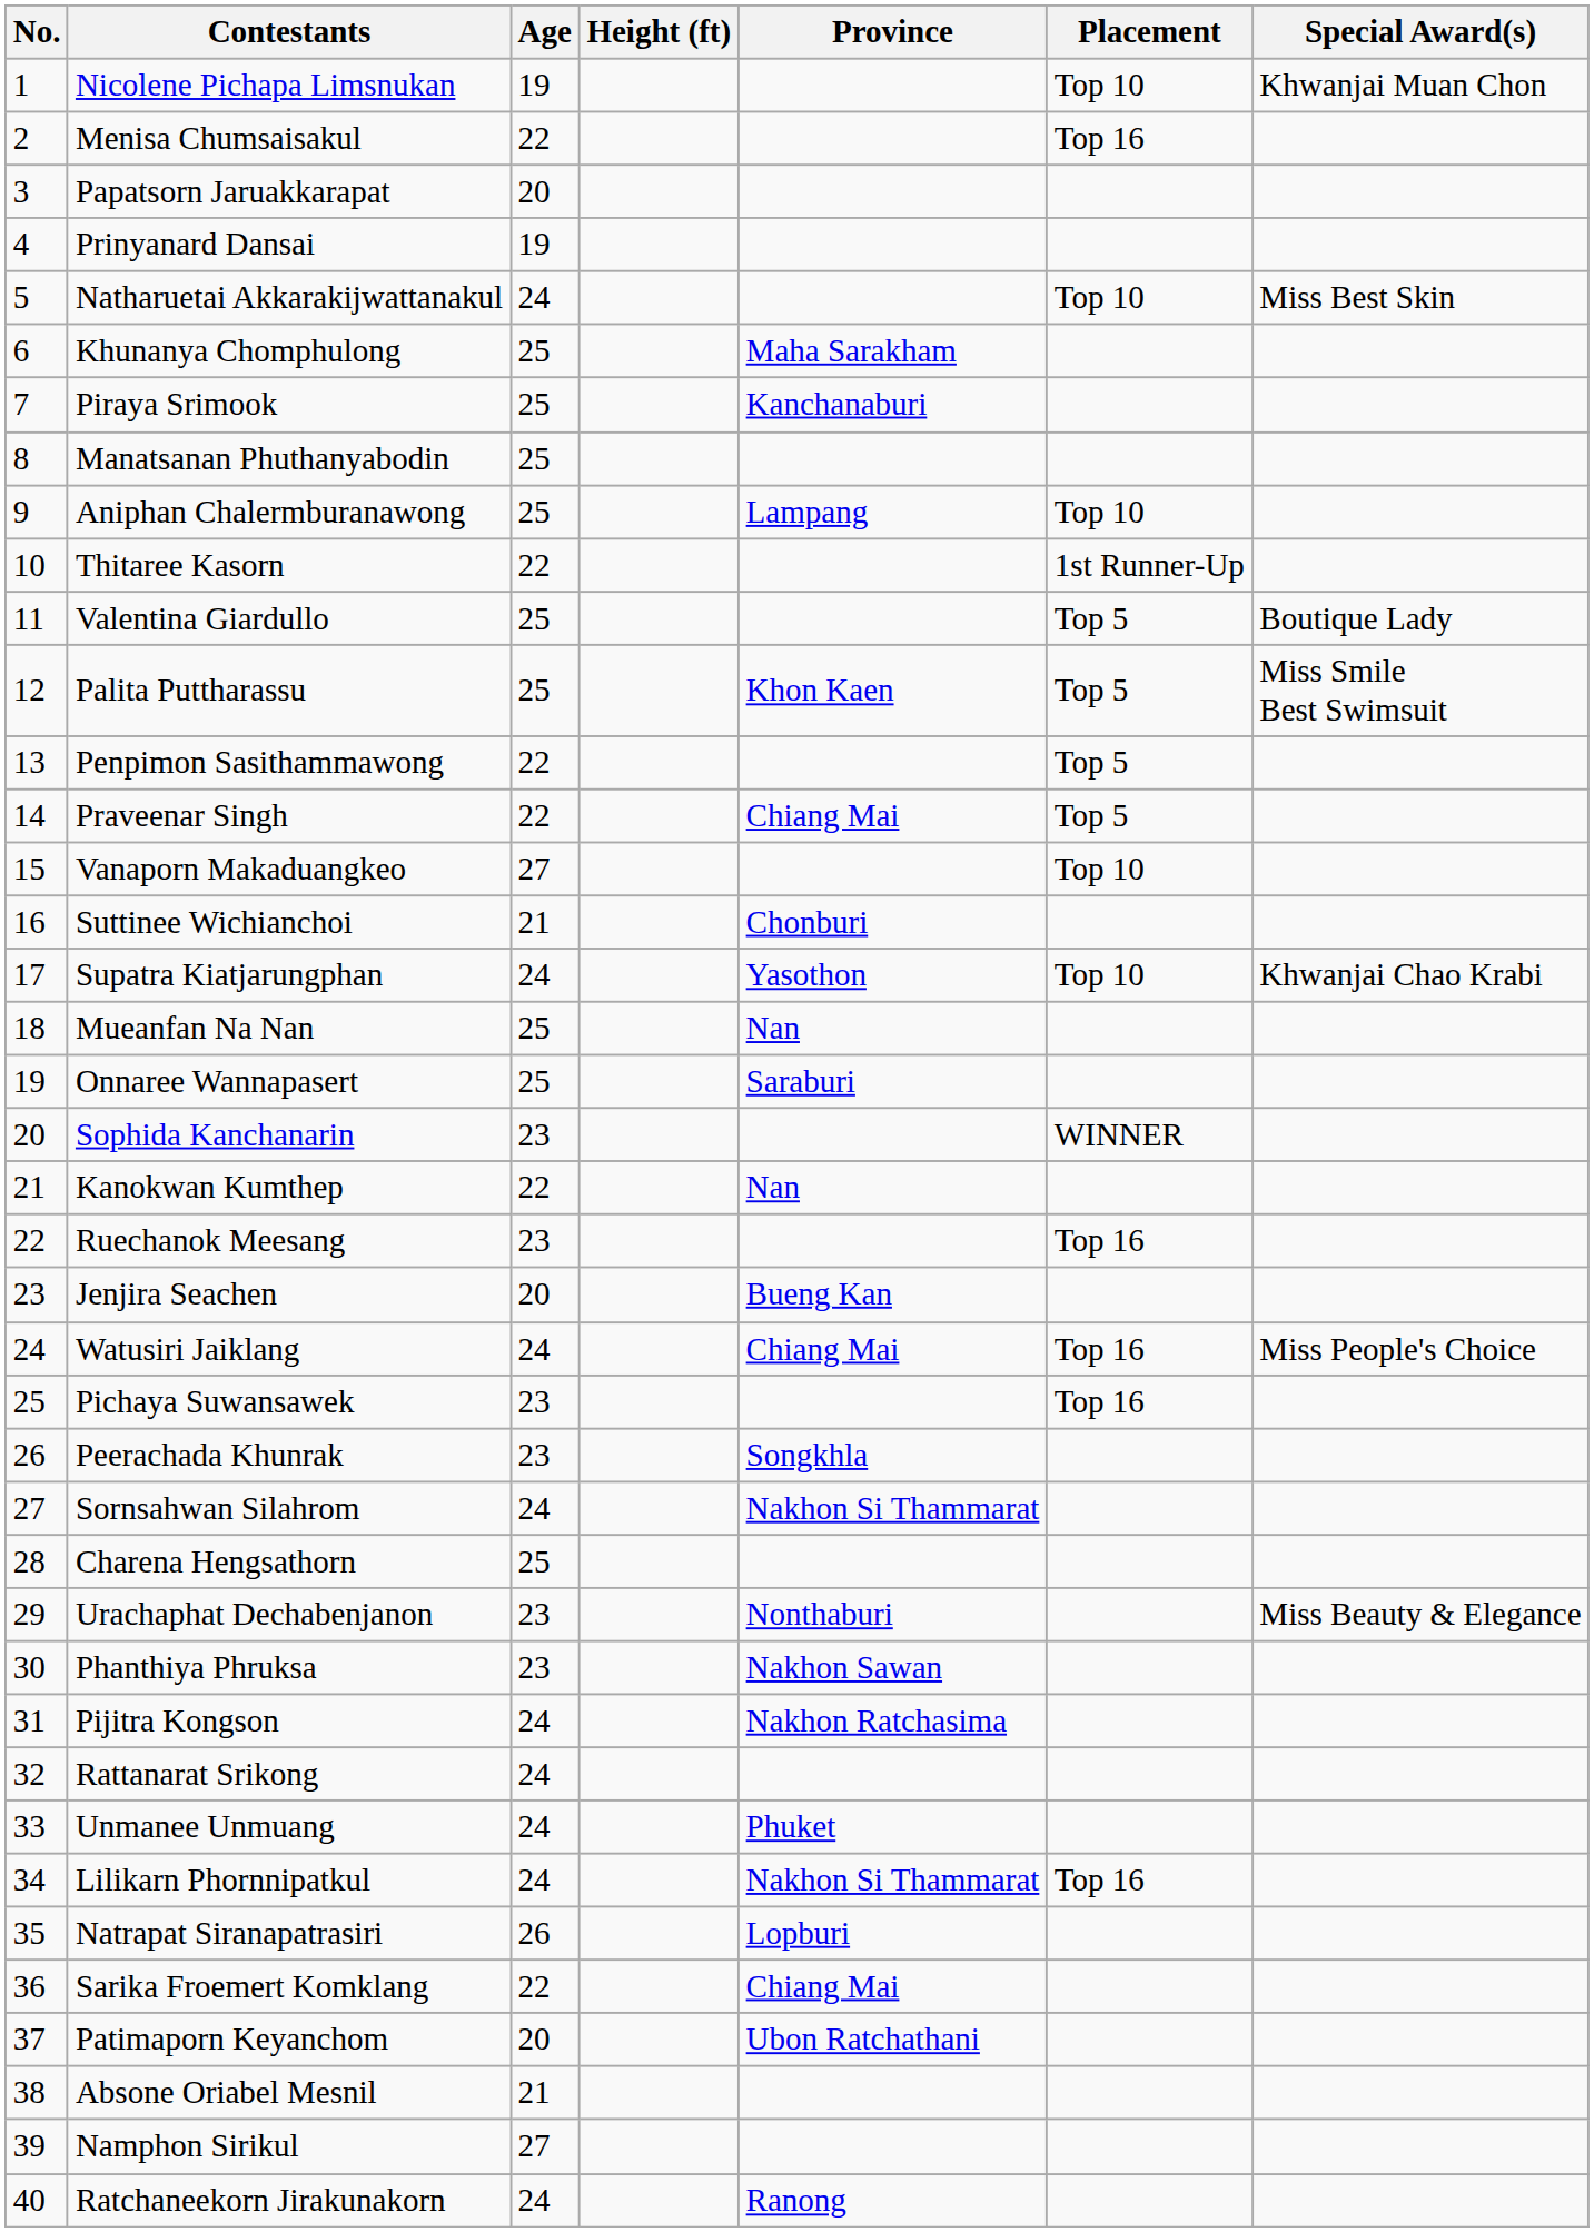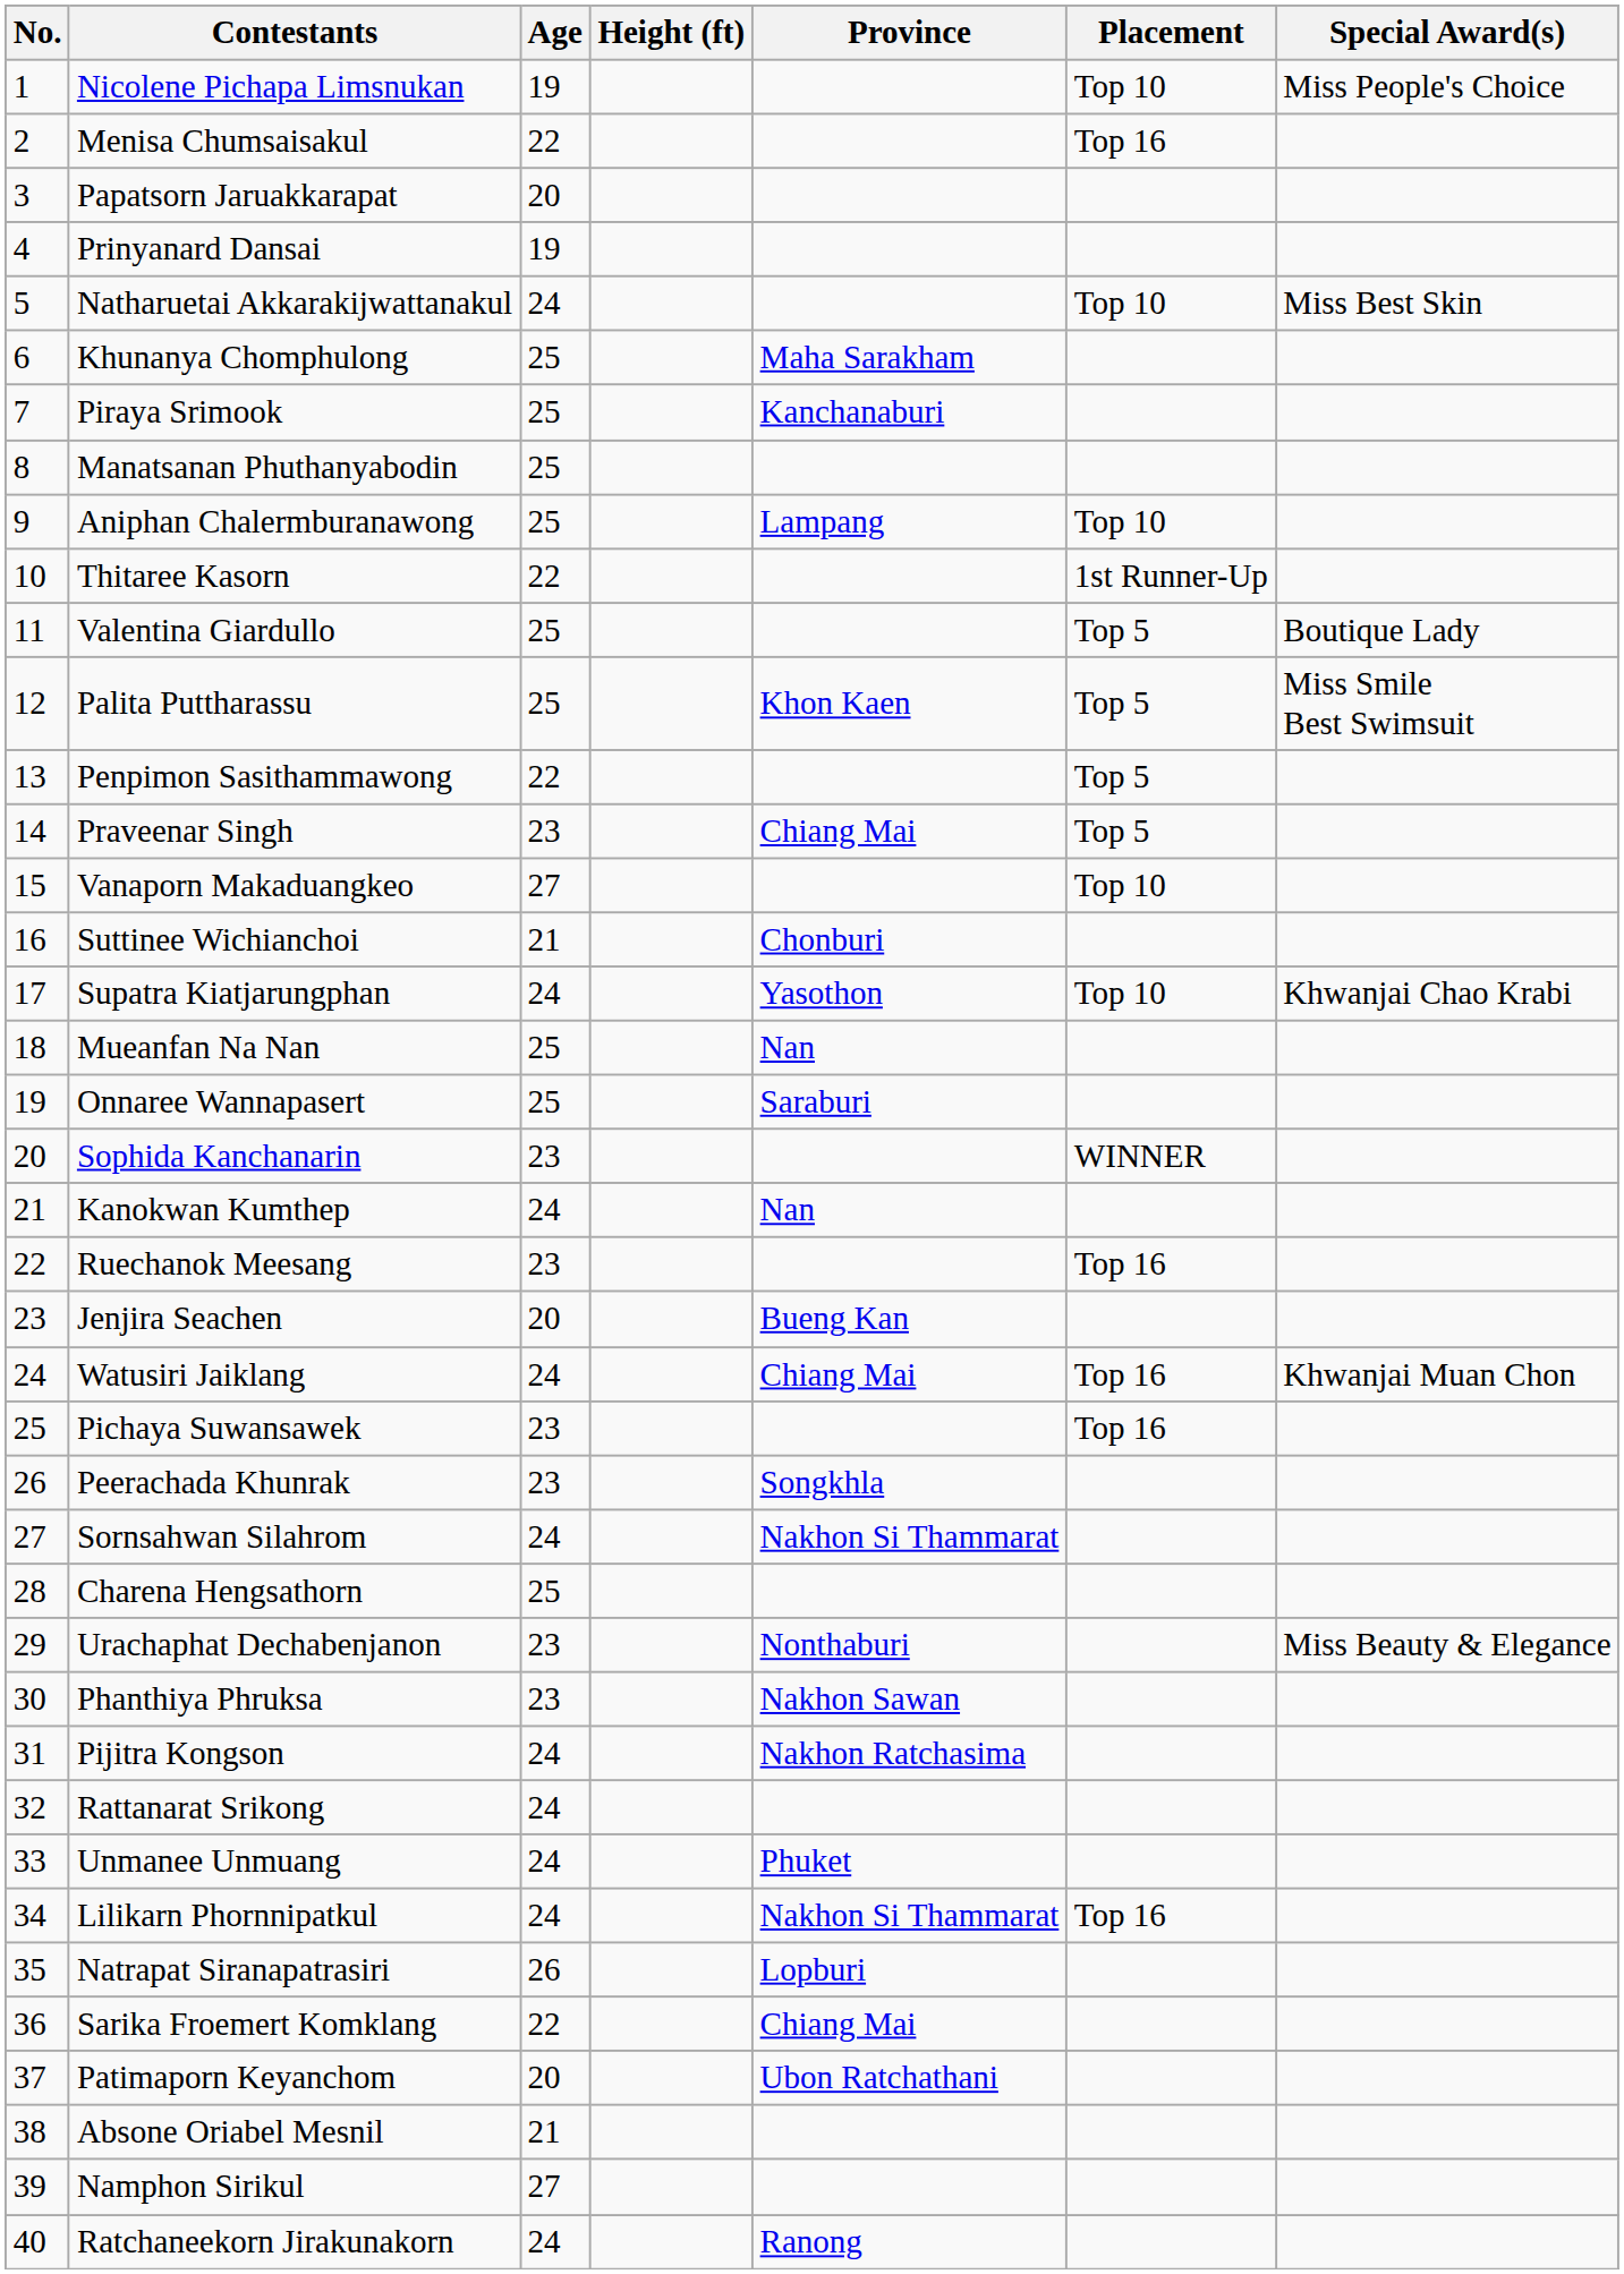 <table class="wikitable sortable" style="font-size: 95%;">
 <tr>
 <th>No.</th>
 <th>Contestants</th>
 <th>Age</th>
 <th>Height (ft)</th>
 <th>Province</th>
 <th>Placement</th>
 <th>Special Award(s)</th>
 </tr>
 <tr>
 <td>1</td>
 <td><a href='#'>Nicolene Pichapa Limsnukan</a></td>
 <td>19</td>
 <td></td>
 <td></td>
 <td>Top 10</td>
-<td>Khwanjai Muan Chon</td>
+<td>Miss People's Choice</td>
 </tr>
 <tr>
 <td>2</td>
 <td>Menisa Chumsaisakul</td>
 <td>22</td>
 <td></td>
 <td></td>
 <td>Top 16</td>
 <td></td>
 </tr>
 <tr>
 <td>3</td>
 <td>Papatsorn Jaruakkarapat</td>
 <td>20</td>
 <td></td>
 <td></td>
 <td></td>
 <td></td>
 </tr>
 <tr>
 <td>4</td>
 <td>Prinyanard Dansai</td>
 <td>19</td>
 <td></td>
 <td></td>
 <td></td>
 <td></td>
 </tr>
 <tr>
 <td>5</td>
 <td>Natharuetai Akkarakijwattanakul</td>
 <td>24</td>
 <td></td>
 <td></td>
 <td>Top 10</td>
 <td>Miss Best Skin</td>
 </tr>
 <tr>
 <td>6</td>
 <td>Khunanya Chomphulong</td>
 <td>25</td>
 <td></td>
 <td><a href='#'>Maha Sarakham</a></td>
 <td></td>
 <td></td>
 </tr>
 <tr>
 <td>7</td>
 <td>Piraya Srimook</td>
 <td>25</td>
 <td></td>
 <td> <a href='#'>Kanchanaburi</a></td>
 <td></td>
 <td></td>
 </tr>
 <tr>
 <td>8</td>
 <td>Manatsanan Phuthanyabodin</td>
 <td>25</td>
 <td></td>
 <td></td>
 <td></td>
 <td></td>
 </tr>
 <tr>
 <td>9</td>
 <td>Aniphan Chalermburanawong</td>
 <td>25</td>
 <td></td>
 <td><a href='#'>Lampang</a></td>
 <td>Top 10</td>
 <td></td>
 </tr>
 <tr>
 <td>10</td>
 <td>Thitaree Kasorn</td>
 <td>22</td>
 <td></td>
 <td></td>
 <td>1st Runner-Up</td>
 <td></td>
 </tr>
 <tr>
 <td>11</td>
 <td>Valentina Giardullo</td>
 <td>25</td>
 <td></td>
 <td></td>
 <td>Top 5</td>
 <td>Boutique Lady</td>
 </tr>
 <tr>
 <td>12</td>
 <td>Palita Puttharassu</td>
 <td>25</td>
 <td></td>
 <td><a href='#'>Khon Kaen</a></td>
 <td>Top 5</td>
 <td>Miss Smile<br>Best Swimsuit</td>
 </tr>
 <tr>
 <td>13</td>
 <td>Penpimon Sasithammawong</td>
 <td>22</td>
 <td></td>
 <td></td>
 <td>Top 5</td>
 <td></td>
 </tr>
 <tr>
 <td>14</td>
 <td>Praveenar Singh</td>
-<td>22</td>
+<td>23</td>
 <td></td>
 <td> <a href='#'>Chiang Mai</a></td>
 <td>Top 5</td>
 <td></td>
 </tr>
 <tr>
 <td>15</td>
 <td>Vanaporn Makaduangkeo</td>
 <td>27</td>
 <td></td>
 <td></td>
 <td>Top 10</td>
 <td></td>
 </tr>
 <tr>
 <td>16</td>
 <td>Suttinee Wichianchoi</td>
 <td>21</td>
 <td></td>
 <td><a href='#'>Chonburi</a></td>
 <td></td>
 <td></td>
 </tr>
 <tr>
 <td>17</td>
 <td>Supatra Kiatjarungphan</td>
 <td>24</td>
 <td></td>
 <td><a href='#'>Yasothon</a></td>
 <td>Top 10</td>
 <td>Khwanjai Chao Krabi</td>
 </tr>
 <tr>
 <td>18</td>
 <td>Mueanfan Na Nan</td>
 <td>25</td>
 <td></td>
 <td> <a href='#'>Nan</a></td>
 <td></td>
 <td></td>
 </tr>
 <tr>
 <td>19</td>
 <td>Onnaree Wannapasert</td>
 <td>25</td>
 <td></td>
 <td><a href='#'>Saraburi</a></td>
 <td></td>
 <td></td>
 </tr>
 <tr>
 <td>20</td>
 <td><a href='#'>Sophida Kanchanarin</a></td>
 <td>23</td>
 <td></td>
 <td></td>
 <td>WINNER</td>
 <td></td>
 </tr>
 <tr>
 <td>21</td>
 <td>Kanokwan Kumthep</td>
-<td>22</td>
+<td>24</td>
 <td></td>
 <td> <a href='#'>Nan</a></td>
 <td></td>
 <td></td>
 </tr>
 <tr>
 <td>22</td>
 <td>Ruechanok Meesang</td>
 <td>23</td>
 <td></td>
 <td></td>
 <td>Top 16</td>
 <td></td>
 </tr>
 <tr>
 <td>23</td>
 <td>Jenjira Seachen</td>
 <td>20</td>
 <td></td>
 <td> <a href='#'>Bueng Kan</a></td>
 <td></td>
 <td></td>
 </tr>
 <tr>
 <td>24</td>
 <td>Watusiri Jaiklang</td>
 <td>24</td>
 <td></td>
 <td> <a href='#'>Chiang Mai</a></td>
 <td>Top 16</td>
-<td>Miss People's Choice</td>
+<td>Khwanjai Muan Chon</td>
 </tr>
 <tr>
 <td>25</td>
 <td>Pichaya Suwansawek</td>
 <td>23</td>
 <td></td>
 <td></td>
 <td>Top 16</td>
 <td></td>
 </tr>
 <tr>
 <td>26</td>
 <td>Peerachada Khunrak</td>
 <td>23</td>
 <td></td>
 <td><a href='#'>Songkhla</a></td>
 <td></td>
 <td></td>
 </tr>
 <tr>
 <td>27</td>
 <td>Sornsahwan Silahrom</td>
 <td>24</td>
 <td></td>
 <td> <a href='#'>Nakhon Si Thammarat</a></td>
 <td></td>
 <td></td>
 </tr>
 <tr>
 <td>28</td>
 <td>Charena Hengsathorn</td>
 <td>25</td>
 <td></td>
 <td></td>
 <td></td>
 <td></td>
 </tr>
 <tr>
 <td>29</td>
 <td>Urachaphat Dechabenjanon</td>
 <td>23</td>
 <td></td>
 <td><a href='#'>Nonthaburi</a></td>
 <td></td>
 <td>Miss Beauty & Elegance</td>
 </tr>
 <tr>
 <td>30</td>
 <td>Phanthiya Phruksa</td>
 <td>23</td>
 <td></td>
 <td><a href='#'>Nakhon Sawan</a></td>
 <td></td>
 <td></td>
 </tr>
 <tr>
 <td>31</td>
 <td>Pijitra Kongson</td>
 <td>24</td>
 <td></td>
 <td> <a href='#'>Nakhon Ratchasima</a></td>
 <td></td>
 <td></td>
 </tr>
 <tr>
 <td>32</td>
 <td>Rattanarat Srikong</td>
 <td>24</td>
 <td></td>
 <td></td>
 <td></td>
 <td></td>
 </tr>
 <tr>
 <td>33</td>
 <td>Unmanee Unmuang</td>
 <td>24</td>
 <td></td>
 <td><a href='#'>Phuket</a></td>
 <td></td>
 <td></td>
 </tr>
 <tr>
 <td>34</td>
 <td>Lilikarn Phornnipatkul</td>
 <td>24</td>
 <td></td>
 <td> <a href='#'>Nakhon Si Thammarat</a></td>
 <td>Top 16</td>
 <td></td>
 </tr>
 <tr>
 <td>35</td>
 <td>Natrapat Siranapatrasiri</td>
 <td>26</td>
 <td></td>
 <td><a href='#'>Lopburi</a></td>
 <td></td>
 <td></td>
 </tr>
 <tr>
 <td>36</td>
 <td>Sarika Froemert Komklang</td>
 <td>22</td>
 <td></td>
 <td> <a href='#'>Chiang Mai</a></td>
 <td></td>
 <td></td>
 </tr>
 <tr>
 <td>37</td>
 <td>Patimaporn Keyanchom</td>
 <td>20</td>
 <td></td>
 <td><a href='#'>Ubon Ratchathani</a></td>
 <td></td>
 <td></td>
 </tr>
 <tr>
 <td>38</td>
 <td>Absone Oriabel Mesnil</td>
 <td>21</td>
 <td></td>
 <td></td>
 <td></td>
 <td></td>
 </tr>
 <tr>
 <td>39</td>
 <td>Namphon Sirikul</td>
 <td>27</td>
 <td></td>
 <td></td>
 <td></td>
 <td></td>
 </tr>
 <tr>
 <td>40</td>
 <td>Ratchaneekorn Jirakunakorn</td>
 <td>24</td>
 <td></td>
 <td><a href='#'>Ranong</a></td>
 <td></td>
 <td></td>
 </tr>
 <tr>
 </tr>
 </table>
